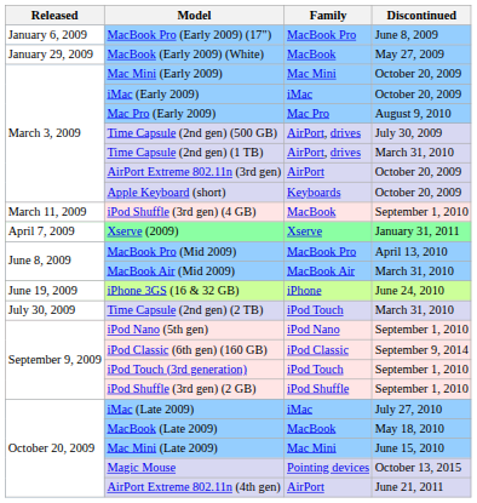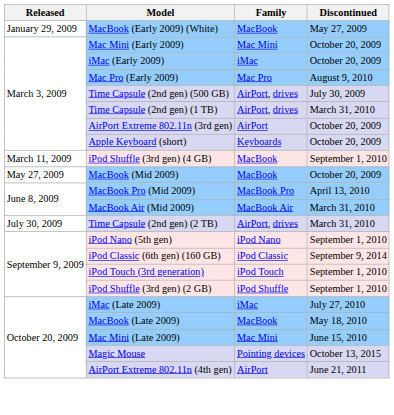 <table class="wikitable">
 <tr>
 <th>Released</th>
 <th>Model</th>
 <th>Family</th>
 <th>Discontinued</th>
-</tr>
-<tr bgcolor=#95CEFE>
-<td bgcolor=#FFF>January 6, 2009</td>
-<td><a href='#'>MacBook Pro</a> (Early 2009) (17")</td>
-<td><a href='#'>MacBook Pro</a></td>
-<td>June 8, 2009</td>
 </tr>
 <tr bgcolor=#95CEFE>
 <td bgcolor=#FFF>January 29, 2009</td>
 <td><a href='#'>MacBook</a> (Early 2009) (White)</td>
 <td><a href='#'>MacBook</a></td>
 <td>May 27, 2009</td>
 </tr>
 <tr bgcolor=#95CEFE>
 <td rowspan=7 bgcolor=#FFF>March 3, 2009</td>
 <td><a href='#'>Mac Mini</a> (Early 2009)</td>
 <td><a href='#'>Mac Mini</a></td>
 <td>October 20, 2009</td>
 </tr>
 <tr bgcolor=#95CEFE>
 <td><a href='#'>iMac</a> (Early 2009)</td>
 <td><a href='#'>iMac</a></td>
 <td>October 20, 2009</td>
 </tr>
 <tr bgcolor=#95CEFE>
 <td><a href='#'>Mac Pro</a> (Early 2009)</td>
 <td><a href='#'>Mac Pro</a></td>
 <td>August 9, 2010</td>
 </tr>
 <tr bgcolor=#D8D8F2>
 <td><a href='#'>Time Capsule</a> (2nd gen) (500 GB)</td>
 <td><a href='#'>AirPort</a>, <a href='#'>drives</a></td>
 <td>July 30, 2009</td>
 </tr>
 <tr bgcolor=#D8D8F2>
 <td><a href='#'>Time Capsule</a> (2nd gen) (1 TB)</td>
 <td><a href='#'>AirPort</a>, <a href='#'>drives</a></td>
 <td>March 31, 2010</td>
 </tr>
 <tr bgcolor=#D8D8F2>
 <td><a href='#'>AirPort Extreme 802.11n</a> (3rd gen)</td>
 <td><a href='#'>AirPort</a></td>
 <td>October 20, 2009</td>
 </tr>
 <tr bgcolor=#D8D8F2>
 <td><a href='#'>Apple Keyboard</a> (short)</td>
 <td><a href='#'>Keyboards</a></td>
 <td>October 20, 2009</td>
 </tr>
 <tr bgcolor=#FFE5E5>
 <td bgcolor=#FFF>March 11, 2009</td>
 <td><a href='#'>iPod Shuffle</a> (3rd gen) (4 GB)</td>
 <td><a href='#'>MacBook</a></td>
 <td>September 1, 2010</td>
 </tr>
-<tr bgcolor=8BFFA3>
-<td bgcolor=#FFF>April 7, 2009</td>
-<td><a href='#'>Xserve</a> (2009)</td>
-<td><a href='#'>Xserve</a></td>
-<td>January 31, 2011</td>
+<tr bgcolor=#95CEFE>
+<td bgcolor=#FFF>May 27, 2009</td>
+<td><a href='#'>MacBook</a> (Mid 2009)</td>
+<td><a href='#'>MacBook</a></td>
+<td>October 20, 2009</td>
 </tr>
 <tr bgcolor=#95CEFE>
 <td rowspan=2 bgcolor=#FFF>June 8, 2009</td>
 <td><a href='#'>MacBook Pro</a> (Mid 2009)</td>
 <td><a href='#'>MacBook Pro</a></td>
 <td>April 13, 2010</td>
 </tr>
 <tr bgcolor=#95CEFE>
 <td><a href='#'>MacBook Air</a> (Mid 2009)</td>
 <td><a href='#'>MacBook Air</a></td>
 <td>March 31, 2010</td>
 </tr>
-<tr bgcolor=#CCFF99>
-<td bgcolor=#FFF>June 19, 2009</td>
-<td><a href='#'>iPhone 3GS</a> (16 & 32 GB)</td>
-<td><a href='#'>iPhone</a></td>
-<td>June 24, 2010</td>
-</tr>
 <tr bgcolor=#D8D8F2>
 <td bgcolor=#FFF>July 30, 2009</td>
 <td><a href='#'>Time Capsule</a> (2nd gen) (2 TB)</td>
-<td><a href='#'>iPod Touch</a></td>
+<td><a href='#'>AirPort</a>, <a href='#'>drives</a></td>
 <td>March 31, 2010</td>
 </tr>
 <tr bgcolor=#FFE5E5>
 <td rowspan=4 bgcolor=#FFF>September 9, 2009</td>
 <td><a href='#'>iPod Nano</a> (5th gen)</td>
 <td><a href='#'>iPod Nano</a></td>
 <td>September 1, 2010</td>
 </tr>
 <tr bgcolor=#FFE5E5>
 <td><a href='#'>iPod Classic</a> (6th gen) (160 GB)</td>
 <td><a href='#'>iPod Classic</a></td>
 <td>September 9, 2014</td>
 </tr>
 <tr bgcolor=#FFE5E5>
 <td><a href='#'>iPod Touch (3rd generation)</a></td>
 <td><a href='#'>iPod Touch</a></td>
 <td>September 1, 2010</td>
 </tr>
 <tr bgcolor=#FFE5E5>
 <td><a href='#'>iPod Shuffle</a> (3rd gen) (2 GB)</td>
 <td><a href='#'>iPod Shuffle</a></td>
 <td>September 1, 2010</td>
 </tr>
 <tr bgcolor=#95CEFE>
 <td rowspan=5 bgcolor=#FFF>October 20, 2009</td>
 <td><a href='#'>iMac</a> (Late 2009)</td>
 <td><a href='#'>iMac</a></td>
 <td>July 27, 2010</td>
 </tr>
 <tr bgcolor=#95CEFE>
 <td><a href='#'>MacBook</a> (Late 2009)</td>
 <td><a href='#'>MacBook</a></td>
 <td>May 18, 2010</td>
 </tr>
 <tr bgcolor=#95CEFE>
 <td><a href='#'>Mac Mini</a> (Late 2009)</td>
 <td><a href='#'>Mac Mini</a></td>
 <td>June 15, 2010</td>
 </tr>
 <tr bgcolor=#D8D8F2>
 <td><a href='#'>Magic Mouse</a></td>
 <td><a href='#'>Pointing devices</a></td>
 <td>October 13, 2015</td>
 </tr>
 <tr bgcolor=#D8D8F2>
 <td><a href='#'>AirPort Extreme 802.11n</a> (4th gen)</td>
 <td><a href='#'>AirPort</a></td>
 <td>June 21, 2011</td>
 </tr>
 </table>
